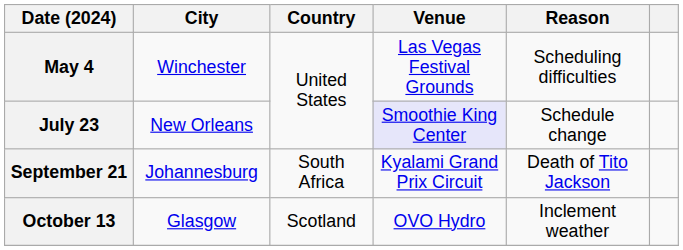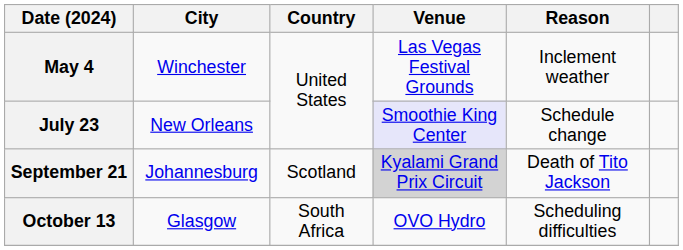 <table class="wikitable plainrowheaders" style="text-align:center;">
 <tr>
 <th scope="col" style="width:12em;">Date (2024)</th>
 <th scope="col" style="width:10em;">City</th>
 <th scope="col" style="width:10em;">Country</th>
 <th scope="col" style="width:16em;">Venue</th>
 <th scope="col" style="width:16em;">Reason</th>
 <th scope="col" style="width:5em;"></th>
 </tr>
 <tr>
 <th scope="row" style="text-align:center;">May 4</th>
 <td><a href='#'>Winchester</a></td>
 <td rowspan="2">United States</td>
 <td><a href='#'>Las Vegas Festival Grounds</a></td>
-<td>Scheduling difficulties</td>
+<td>Inclement weather</td>
 <td style="text-align:center;"></td>
 </tr>
 <tr>
 <th scope="row" style="text-align:center;">July 23</th>
 <td><a href='#'>New Orleans</a></td>
 <td style="background: lavender;"><a href='#'>Smoothie King Center</a></td>
 <td>Schedule change</td>
 <td style="text-align:center;"></td>
 </tr>
 <tr>
 <th scope="row" style="text-align:center;">September 21</th>
 <td><a href='#'>Johannesburg</a></td>
-<td>South Africa</td>
-<td><a href='#'>Kyalami Grand Prix Circuit</a></td>
+<td>Scotland</td>
+<td style="background: lightgrey;"><a href='#'>Kyalami Grand Prix Circuit</a></td>
 <td>Death of <a href='#'>Tito Jackson</a></td>
 <td style="text-align:center;"></td>
 </tr>
 <tr>
 <th scope="row" style="text-align:center;">October 13</th>
 <td><a href='#'>Glasgow</a></td>
-<td>Scotland</td>
+<td>South Africa</td>
 <td><a href='#'>OVO Hydro</a></td>
-<td>Inclement weather</td>
+<td>Scheduling difficulties</td>
 <td></td>
 </tr>
 <tr>
 </tr>
 </table>
